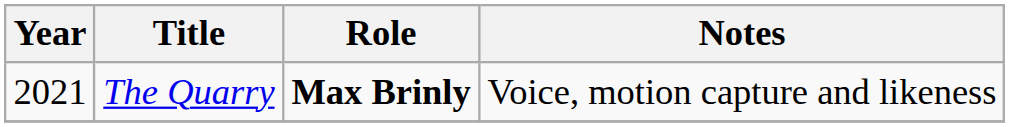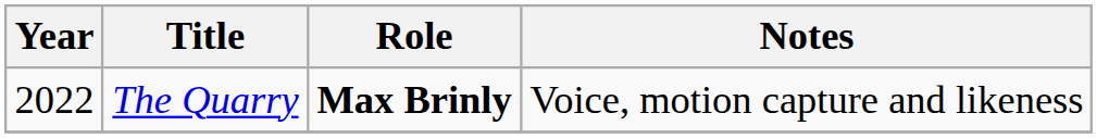 <table class="wikitable sortable">
 <tr>
 <th>Year</th>
 <th>Title</th>
 <th>Role</th>
 <th>Notes</th>
 </tr>
 <tr>
-<td>2021</td>
+<td>2022</td>
 <td><em><a href='#'>The Quarry</a></em></td>
 <td><strong>Max Brinly</strong></td>
 <td>Voice, motion capture and likeness</td>
 </tr>
 <tr>
 </tr>
 </table>
